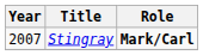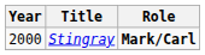 <table class="wikitable sortable">
 <tr>
 <th>Year</th>
 <th>Title</th>
 <th>Role</th>
 </tr>
 <tr>
-<td>2007</td>
+<td>2000</td>
 <td><em><a href='#'>Stingray</a></em></td>
 <td><strong>Mark/Carl</strong></td>
 </tr>
 <tr>
 </tr>
 </table>
